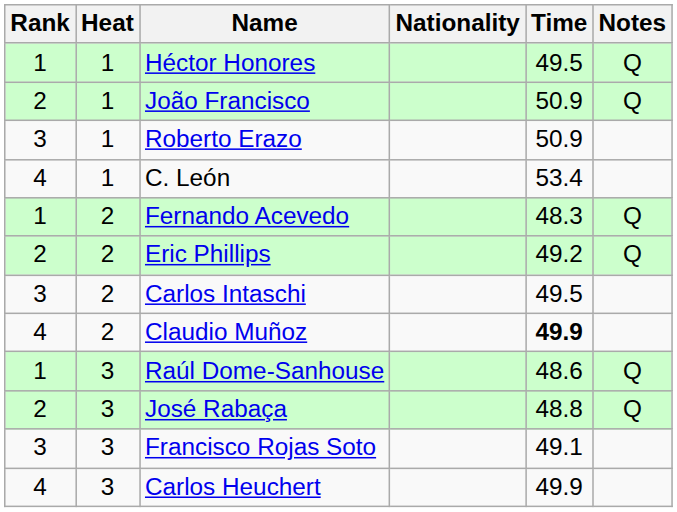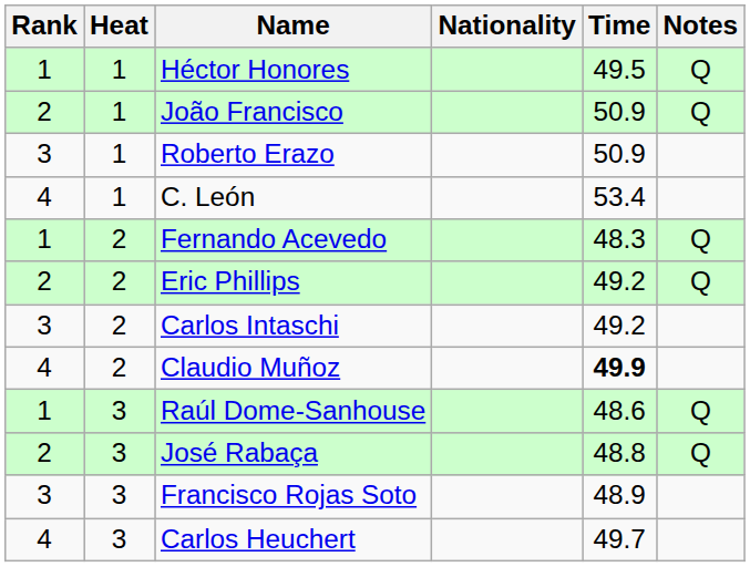 <table class="wikitable sortable" style="text-align:center">
 <tr>
 <th>Rank</th>
 <th>Heat</th>
 <th>Name</th>
 <th>Nationality</th>
 <th>Time</th>
 <th>Notes</th>
 </tr>
 <tr bgcolor=ccffcc>
 <td>1</td>
 <td>1</td>
 <td align=left><a href='#'>Héctor Honores</a></td>
 <td align=left></td>
 <td>49.5</td>
 <td>Q</td>
 </tr>
 <tr bgcolor=ccffcc>
 <td>2</td>
 <td>1</td>
 <td align=left><a href='#'>João Francisco</a></td>
 <td align=left></td>
 <td>50.9</td>
 <td>Q</td>
 </tr>
 <tr>
 <td>3</td>
 <td>1</td>
 <td align=left><a href='#'>Roberto Erazo</a></td>
 <td align=left></td>
 <td>50.9</td>
 <td></td>
 </tr>
 <tr>
 <td>4</td>
 <td>1</td>
 <td align=left>C. León</td>
 <td align=left></td>
 <td>53.4</td>
 <td></td>
 </tr>
 <tr bgcolor=ccffcc>
 <td>1</td>
 <td>2</td>
 <td align=left><a href='#'>Fernando Acevedo</a></td>
 <td align=left></td>
 <td>48.3</td>
 <td>Q</td>
 </tr>
 <tr bgcolor=ccffcc>
 <td>2</td>
 <td>2</td>
 <td align=left><a href='#'>Eric Phillips</a></td>
 <td align=left></td>
 <td>49.2</td>
 <td>Q</td>
 </tr>
 <tr>
 <td>3</td>
 <td>2</td>
 <td align=left><a href='#'>Carlos Intaschi</a></td>
 <td align=left></td>
-<td>49.5</td>
+<td>49.2</td>
 <td></td>
 </tr>
 <tr>
 <td>4</td>
 <td>2</td>
 <td align=left><a href='#'>Claudio Muñoz</a></td>
 <td align=left></td>
 <td><strong>49.9</strong></td>
 <td></td>
 </tr>
 <tr bgcolor=ccffcc>
 <td>1</td>
 <td>3</td>
 <td align=left><a href='#'>Raúl Dome-Sanhouse</a></td>
 <td align=left></td>
 <td>48.6</td>
 <td>Q</td>
 </tr>
 <tr bgcolor=ccffcc>
 <td>2</td>
 <td>3</td>
 <td align=left><a href='#'>José Rabaça</a></td>
 <td align=left></td>
 <td>48.8</td>
 <td>Q</td>
 </tr>
 <tr>
 <td>3</td>
 <td>3</td>
 <td align=left><a href='#'>Francisco Rojas Soto</a></td>
 <td align=left></td>
-<td>49.1</td>
+<td>48.9</td>
 <td></td>
 </tr>
 <tr>
 <td>4</td>
 <td>3</td>
 <td align=left><a href='#'>Carlos Heuchert</a></td>
 <td align=left></td>
-<td>49.9</td>
+<td>49.7</td>
 <td></td>
 </tr>
 </table>
